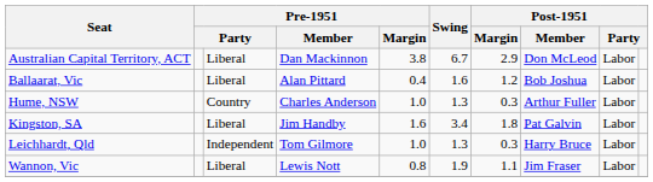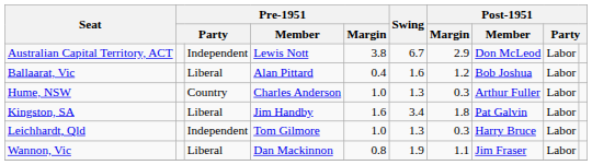 <table class="wikitable">
 <tr>
 <th rowspan="2">Seat</th>
 <th colspan="4">Pre-1951</th>
 <th rowspan="2">Swing</th>
 <th colspan="4">Post-1951</th>
 </tr>
 <tr>
 <th colspan="2">Party</th>
 <th>Member</th>
 <th>Margin</th>
 <th>Margin</th>
 <th>Member</th>
 <th colspan="2">Party</th>
 </tr>
 <tr>
 <td><a href='#'>Australian Capital Territory, ACT</a></td>
 <td> </td>
-<td>Liberal</td>
-<td><a href='#'>Dan Mackinnon</a></td>
+<td>Independent</td>
+<td><a href='#'>Lewis Nott</a></td>
 <td style="text-align:right;">3.8</td>
 <td style="text-align:right;">6.7</td>
 <td style="text-align:right;">2.9</td>
 <td><a href='#'>Don McLeod</a></td>
 <td>Labor</td>
 <td> </td>
 </tr>
 <tr>
 <td><a href='#'>Ballaarat, Vic</a></td>
 <td> </td>
 <td>Liberal</td>
 <td><a href='#'>Alan Pittard</a></td>
 <td style="text-align:right;">0.4</td>
 <td style="text-align:right;">1.6</td>
 <td style="text-align:right;">1.2</td>
 <td><a href='#'>Bob Joshua</a></td>
 <td>Labor</td>
 <td> </td>
 </tr>
 <tr>
 <td><a href='#'>Hume, NSW</a></td>
 <td> </td>
 <td>Country</td>
 <td><a href='#'>Charles Anderson</a></td>
 <td style="text-align:right;">1.0</td>
 <td style="text-align:right;">1.3</td>
 <td style="text-align:right;">0.3</td>
 <td><a href='#'>Arthur Fuller</a></td>
 <td>Labor</td>
 <td> </td>
 </tr>
 <tr>
 <td><a href='#'>Kingston, SA</a></td>
 <td> </td>
 <td>Liberal</td>
 <td><a href='#'>Jim Handby</a></td>
 <td style="text-align:right;">1.6</td>
 <td style="text-align:right;">3.4</td>
 <td style="text-align:right;">1.8</td>
 <td><a href='#'>Pat Galvin</a></td>
 <td>Labor</td>
 <td> </td>
 </tr>
 <tr>
 <td><a href='#'>Leichhardt, Qld</a></td>
 <td> </td>
 <td>Independent</td>
 <td><a href='#'>Tom Gilmore</a></td>
 <td style="text-align:right;">1.0</td>
 <td style="text-align:right;">1.3</td>
 <td style="text-align:right;">0.3</td>
 <td><a href='#'>Harry Bruce</a></td>
 <td>Labor</td>
 <td> </td>
 </tr>
 <tr>
 <td><a href='#'>Wannon, Vic</a></td>
 <td> </td>
 <td>Liberal</td>
-<td><a href='#'>Lewis Nott</a></td>
+<td><a href='#'>Dan Mackinnon</a></td>
 <td style="text-align:right;">0.8</td>
 <td style="text-align:right;">1.9</td>
 <td style="text-align:right;">1.1</td>
 <td><a href='#'>Jim Fraser</a></td>
 <td>Labor</td>
 <td> </td>
 </tr>
 <tr>
 </tr>
 </table>
